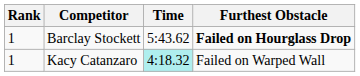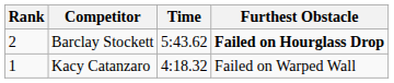 <table class="wikitable sortable mw-collapsible">
 <tr>
 <th>Rank</th>
 <th>Competitor</th>
 <th>Time</th>
 <th>Furthest Obstacle</th>
 </tr>
 <tr>
-<td>1</td>
+<td>2</td>
 <td>Barclay Stockett</td>
 <td>5:43.62</td>
 <td><strong>Failed on Hourglass Drop</strong></td>
 </tr>
 <tr>
 <td>1</td>
 <td>Kacy Catanzaro</td>
-<td style="background: paleturquoise;">4:18.32</td>
+<td>4:18.32</td>
 <td>Failed on Warped Wall</td>
 </tr>
 </table>
